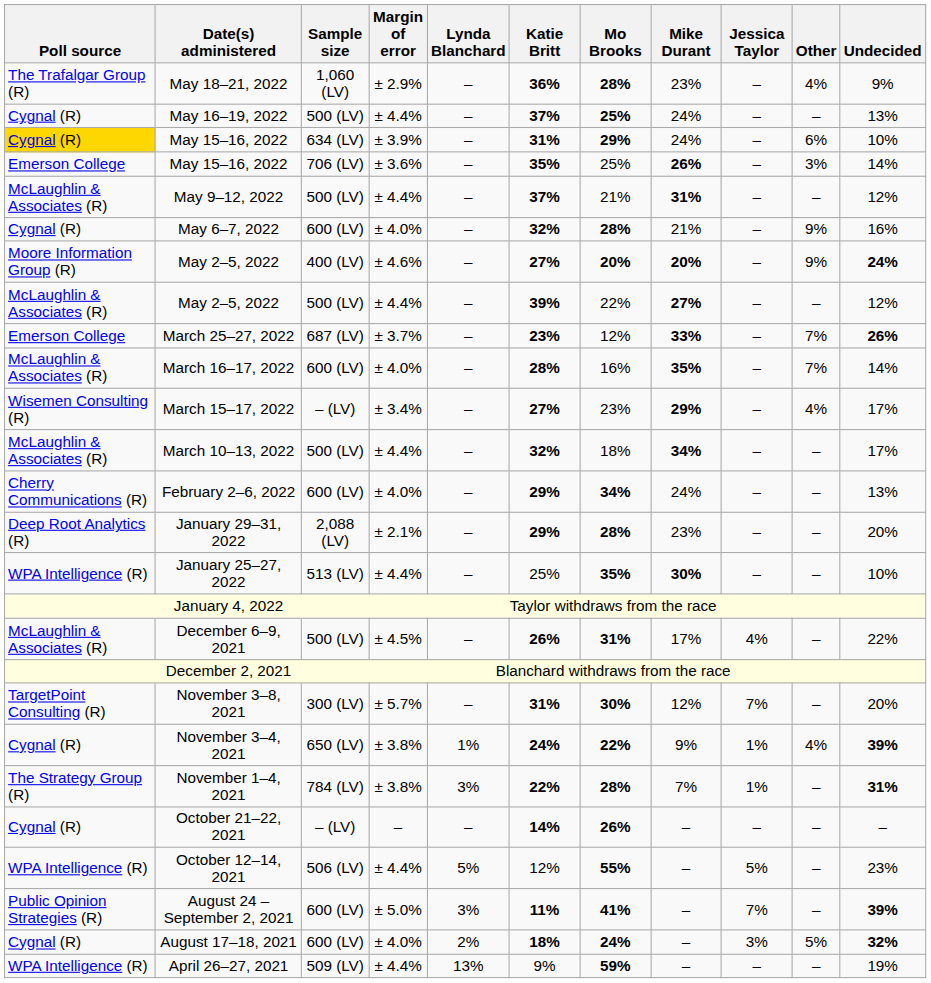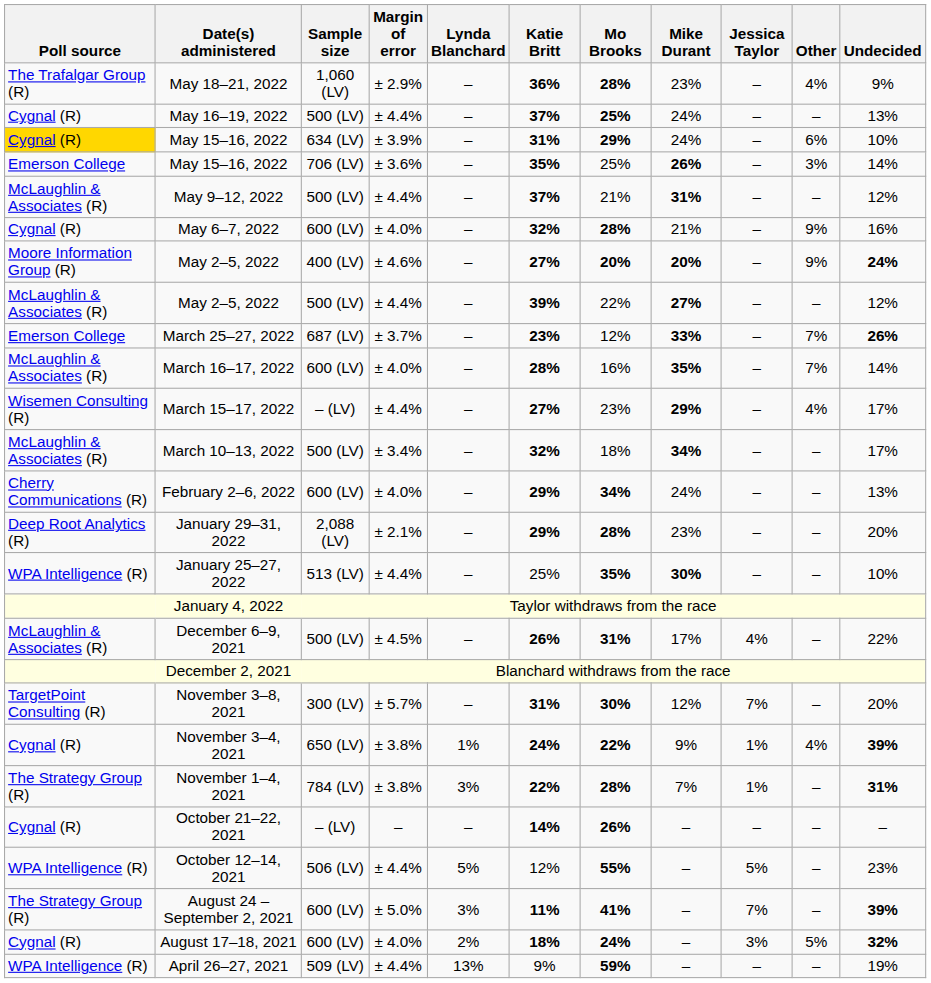 <table class="wikitable" style="font-size:90%;text-align:center;">
 <tr valign="bottom">
 <th>Poll source</th>
 <th>Date(s)<br>administered</th>
 <th>Sample<br>size</th>
 <th>Margin<br>of error</th>
 <th style="width:60px;">Lynda<br>Blanchard</th>
 <th style="width:60px;">Katie<br>Britt</th>
 <th style="width:60px;">Mo<br>Brooks</th>
 <th style="width:60px;">Mike<br>Durant</th>
 <th style="width:60px;">Jessica<br>Taylor</th>
 <th>Other</th>
 <th>Undecided</th>
 </tr>
 <tr>
 <td style="text-align:left;"><a href='#'>The Trafalgar Group</a> (R)</td>
 <td>May 18–21, 2022</td>
 <td>1,060 (LV)</td>
 <td>± 2.9%</td>
 <td>–</td>
 <td><strong>36%</strong></td>
 <td><strong>28%</strong></td>
 <td>23%</td>
 <td>–</td>
 <td>4%</td>
 <td>9%</td>
 </tr>
 <tr>
 <td style="text-align:left;"><a href='#'>Cygnal</a> (R)</td>
 <td>May 16–19, 2022</td>
 <td>500 (LV)</td>
 <td>± 4.4%</td>
 <td>–</td>
 <td><strong>37%</strong></td>
 <td><strong>25%</strong></td>
 <td>24%</td>
 <td>–</td>
 <td>–</td>
 <td>13%</td>
 </tr>
 <tr>
 <td style="background: gold; text-align:left;"><a href='#'>Cygnal</a> (R)</td>
 <td>May 15–16, 2022</td>
 <td>634 (LV)</td>
 <td>± 3.9%</td>
 <td>–</td>
 <td><strong>31%</strong></td>
 <td><strong>29%</strong></td>
 <td>24%</td>
 <td>–</td>
 <td>6%</td>
 <td>10%</td>
 </tr>
 <tr>
 <td style="text-align:left;"><a href='#'>Emerson College</a></td>
 <td>May 15–16, 2022</td>
 <td>706 (LV)</td>
 <td>± 3.6%</td>
 <td>–</td>
 <td><strong>35%</strong></td>
 <td>25%</td>
 <td><strong>26%</strong></td>
 <td>–</td>
 <td>3%</td>
 <td>14%</td>
 </tr>
 <tr>
 <td style="text-align:left;"><a href='#'>McLaughlin & Associates</a> (R)</td>
 <td>May 9–12, 2022</td>
 <td>500 (LV)</td>
 <td>± 4.4%</td>
 <td>–</td>
 <td><strong>37%</strong></td>
 <td>21%</td>
 <td><strong>31%</strong></td>
 <td>–</td>
 <td>–</td>
 <td>12%</td>
 </tr>
 <tr>
 <td style="text-align:left;"><a href='#'>Cygnal</a> (R)</td>
 <td>May 6–7, 2022</td>
 <td>600 (LV)</td>
 <td>± 4.0%</td>
 <td>–</td>
 <td><strong>32%</strong></td>
 <td><strong>28%</strong></td>
 <td>21%</td>
 <td>–</td>
 <td>9%</td>
 <td>16%</td>
 </tr>
 <tr>
 <td style="text-align:left;"><a href='#'>Moore Information Group</a> (R)</td>
 <td>May 2–5, 2022</td>
 <td>400 (LV)</td>
 <td>± 4.6%</td>
 <td>–</td>
 <td><strong>27%</strong></td>
 <td><strong>20%</strong></td>
 <td><strong>20%</strong></td>
 <td>–</td>
 <td>9%</td>
 <td><strong>24%</strong></td>
 </tr>
 <tr>
 <td style="text-align:left;"><a href='#'>McLaughlin & Associates</a> (R)</td>
 <td>May 2–5, 2022</td>
 <td>500 (LV)</td>
 <td>± 4.4%</td>
 <td>–</td>
 <td><strong>39%</strong></td>
 <td>22%</td>
 <td><strong>27%</strong></td>
 <td>–</td>
 <td>–</td>
 <td>12%</td>
 </tr>
 <tr>
 <td style="text-align:left;"><a href='#'>Emerson College</a></td>
 <td>March 25–27, 2022</td>
 <td>687 (LV)</td>
 <td>± 3.7%</td>
 <td>–</td>
 <td><strong>23%</strong></td>
 <td>12%</td>
 <td><strong>33%</strong></td>
 <td>–</td>
 <td>7%</td>
 <td><strong>26%</strong></td>
 </tr>
 <tr>
 <td style="text-align:left;"><a href='#'>McLaughlin & Associates</a> (R)</td>
 <td>March 16–17, 2022</td>
 <td>600 (LV)</td>
 <td>± 4.0%</td>
 <td>–</td>
 <td><strong>28%</strong></td>
 <td>16%</td>
 <td><strong>35%</strong></td>
 <td>–</td>
 <td>7%</td>
 <td>14%</td>
 </tr>
 <tr>
 <td style="text-align:left;"><a href='#'>Wisemen Consulting</a> (R)</td>
 <td>March 15–17, 2022</td>
 <td>– (LV)</td>
-<td>± 3.4%</td>
+<td>± 4.4%</td>
 <td>–</td>
 <td><strong>27%</strong></td>
 <td>23%</td>
 <td><strong>29%</strong></td>
 <td>–</td>
 <td>4%</td>
 <td>17%</td>
 </tr>
 <tr>
 <td style="text-align:left;"><a href='#'>McLaughlin & Associates</a> (R)</td>
 <td>March 10–13, 2022</td>
 <td>500 (LV)</td>
-<td>± 4.4%</td>
+<td>± 3.4%</td>
 <td>–</td>
 <td><strong>32%</strong></td>
 <td>18%</td>
 <td><strong>34%</strong></td>
 <td>–</td>
 <td>–</td>
 <td>17%</td>
 </tr>
 <tr>
 <td style="text-align:left;"><a href='#'>Cherry Communications</a> (R)</td>
 <td>February 2–6, 2022</td>
 <td>600 (LV)</td>
 <td>± 4.0%</td>
 <td>–</td>
 <td><strong>29%</strong></td>
 <td><strong>34%</strong></td>
 <td>24%</td>
 <td>–</td>
 <td>–</td>
 <td>13%</td>
 </tr>
 <tr>
 <td style="text-align:left;"><a href='#'>Deep Root Analytics</a> (R)</td>
 <td>January 29–31, 2022</td>
 <td>2,088 (LV)</td>
 <td>± 2.1%</td>
 <td>–</td>
 <td><strong>29%</strong></td>
 <td><strong>28%</strong></td>
 <td>23%</td>
 <td>–</td>
 <td>–</td>
 <td>20%</td>
 </tr>
 <tr>
 <td style="text-align:left;"><a href='#'>WPA Intelligence</a> (R)</td>
 <td>January 25–27, 2022</td>
 <td>513 (LV)</td>
 <td>± 4.4%</td>
 <td>–</td>
 <td>25%</td>
 <td><strong>35%</strong></td>
 <td><strong>30%</strong></td>
 <td>–</td>
 <td>–</td>
 <td>10%</td>
 </tr>
 <tr>
 <td style="border-right-style:hidden; background:lightyellow;"></td>
 <td style="border-right-style:hidden; background:lightyellow;">January 4, 2022</td>
 <td colspan="17" style="background:lightyellow;">Taylor withdraws from the race</td>
 </tr>
 <tr>
 <td style="text-align:left;"><a href='#'>McLaughlin & Associates</a> (R)</td>
 <td>December 6–9, 2021</td>
 <td>500 (LV)</td>
 <td>± 4.5%</td>
 <td>–</td>
 <td><strong>26%</strong></td>
 <td><strong>31%</strong></td>
 <td>17%</td>
 <td>4%</td>
 <td>–</td>
 <td>22%</td>
 </tr>
 <tr>
 <td style="border-right-style:hidden; background:lightyellow;"></td>
 <td style="border-right-style:hidden; background:lightyellow;">December 2, 2021</td>
 <td colspan="17" style="background:lightyellow;">Blanchard withdraws from the race</td>
 </tr>
 <tr>
 <td style="text-align:left;"><a href='#'>TargetPoint Consulting</a> (R)</td>
 <td>November 3–8, 2021</td>
 <td>300 (LV)</td>
 <td>± 5.7%</td>
 <td>–</td>
 <td><strong>31%</strong></td>
 <td><strong>30%</strong></td>
 <td>12%</td>
 <td>7%</td>
 <td>–</td>
 <td>20%</td>
 </tr>
 <tr>
 <td style="text-align:left;"><a href='#'>Cygnal</a> (R)</td>
 <td>November 3–4, 2021</td>
 <td>650 (LV)</td>
 <td>± 3.8%</td>
 <td>1%</td>
 <td><strong>24%</strong></td>
 <td><strong>22%</strong></td>
 <td>9%</td>
 <td>1%</td>
 <td>4%</td>
 <td><strong>39%</strong></td>
 </tr>
 <tr>
 <td style="text-align:left;"><a href='#'>The Strategy Group</a> (R)</td>
 <td>November 1–4, 2021</td>
 <td>784 (LV)</td>
 <td>± 3.8%</td>
 <td>3%</td>
 <td><strong>22%</strong></td>
 <td><strong>28%</strong></td>
 <td>7%</td>
 <td>1%</td>
 <td>–</td>
 <td><strong>31%</strong></td>
 </tr>
 <tr>
 <td style="text-align:left;"><a href='#'>Cygnal</a> (R)</td>
 <td>October 21–22, 2021</td>
 <td>– (LV)</td>
 <td>–</td>
 <td>–</td>
 <td><strong>14%</strong></td>
 <td><strong>26%</strong></td>
 <td>–</td>
 <td>–</td>
 <td>–</td>
 <td>–</td>
 </tr>
 <tr>
 <td style="text-align:left;"><a href='#'>WPA Intelligence</a> (R)</td>
 <td>October 12–14, 2021</td>
 <td>506 (LV)</td>
 <td>± 4.4%</td>
 <td>5%</td>
 <td>12%</td>
 <td><strong>55%</strong></td>
 <td>–</td>
 <td>5%</td>
 <td>–</td>
 <td>23%</td>
 </tr>
 <tr>
-<td style="text-align:left;"><a href='#'>Public Opinion Strategies</a> (R)</td>
+<td style="text-align:left;"><a href='#'>The Strategy Group</a> (R)</td>
 <td>August 24 – September 2, 2021</td>
 <td>600 (LV)</td>
 <td>± 5.0%</td>
 <td>3%</td>
 <td><strong>11%</strong></td>
 <td><strong>41%</strong></td>
 <td>–</td>
 <td>7%</td>
 <td>–</td>
 <td><strong>39%</strong></td>
 </tr>
 <tr>
 <td style="text-align:left;"><a href='#'>Cygnal</a> (R)</td>
 <td>August 17–18, 2021</td>
 <td>600 (LV)</td>
 <td>± 4.0%</td>
 <td>2%</td>
 <td><strong>18%</strong></td>
 <td><strong>24%</strong></td>
 <td>–</td>
 <td>3%</td>
 <td>5%</td>
 <td><strong>32%</strong></td>
 </tr>
 <tr>
 <td style="text-align:left;"><a href='#'>WPA Intelligence</a> (R)</td>
 <td>April 26–27, 2021</td>
 <td>509 (LV)</td>
 <td>± 4.4%</td>
 <td>13%</td>
 <td>9%</td>
 <td><strong>59%</strong></td>
 <td>–</td>
 <td>–</td>
 <td>–</td>
 <td>19%</td>
 </tr>
 </table>
